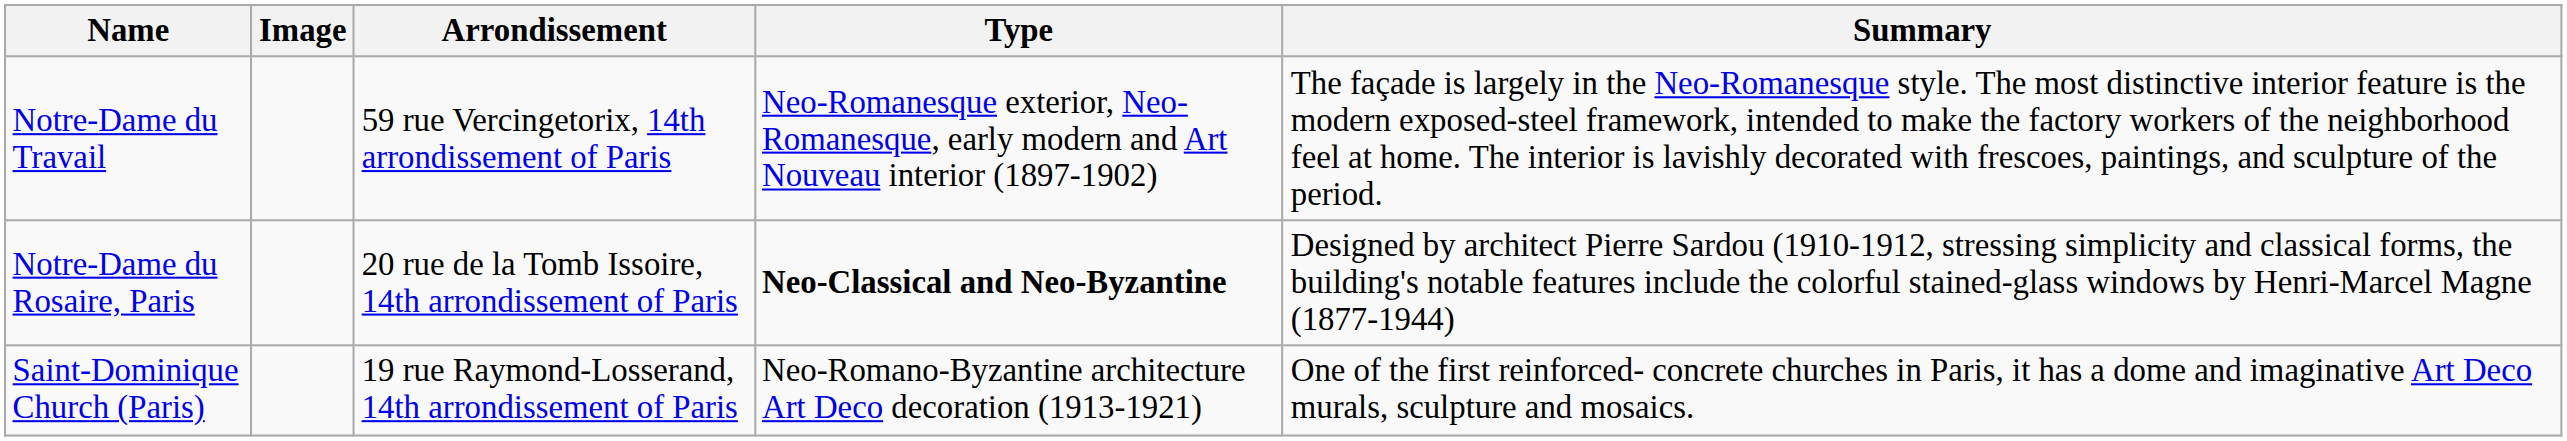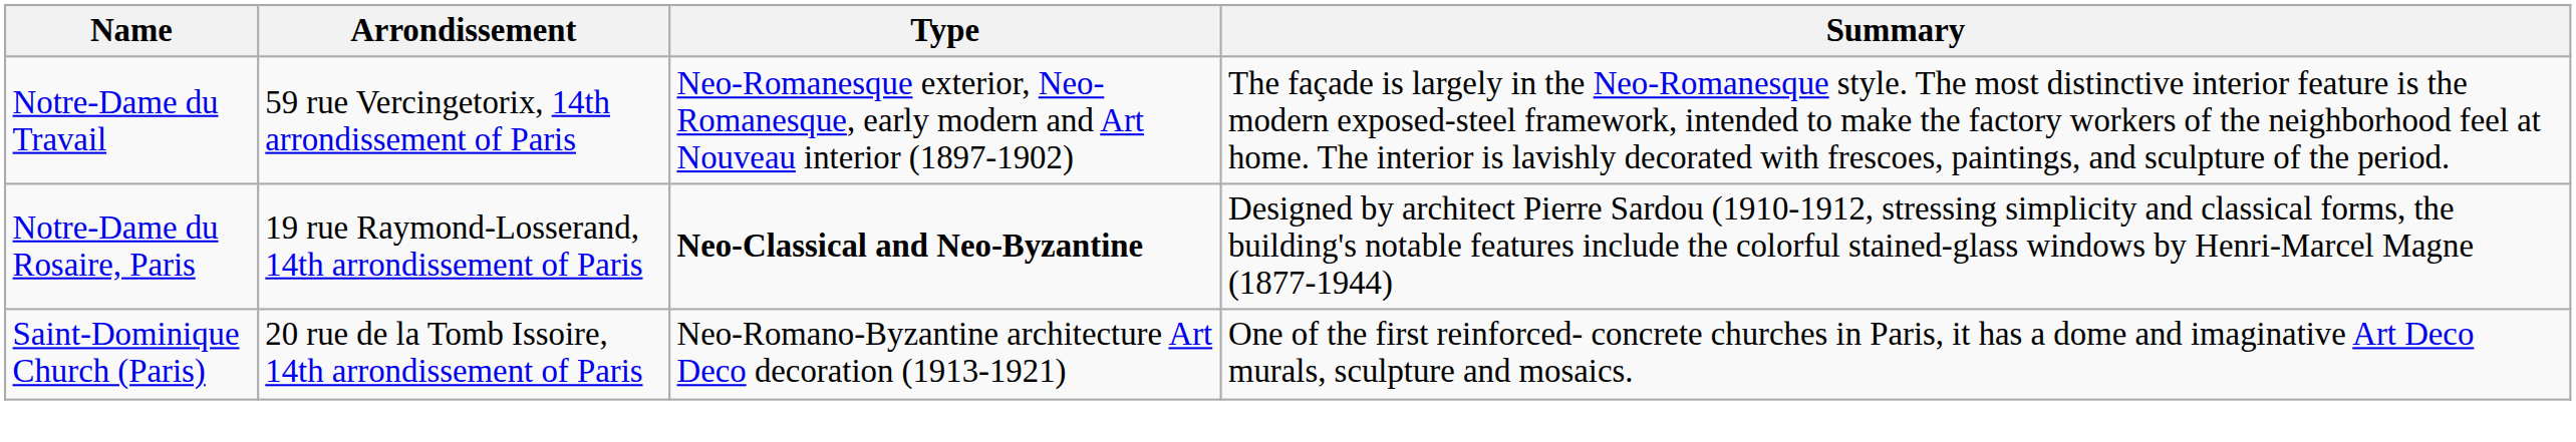 <table class="wikitable sortable">
 <tr>
 <th>Name</th>
-<th>Image</th>
 <th>Arrondissement</th>
 <th>Type</th>
 <th>Summary</th>
 </tr>
 <tr>
 <td><a href='#'>Notre-Dame du Travail</a></td>
-<td></td>
 <td>59 rue Vercingetorix, <a href='#'>14th arrondissement of Paris</a></td>
 <td><a href='#'>Neo-Romanesque</a> exterior, <a href='#'>Neo-Romanesque</a>, early modern and <a href='#'>Art Nouveau</a> interior (1897-1902)</td>
 <td>The façade is largely in the <a href='#'>Neo-Romanesque</a> style. The most distinctive interior feature is the modern exposed-steel framework, intended to make the factory workers of the neighborhood feel at home. The interior is lavishly decorated with frescoes, paintings, and sculpture of the period.</td>
 </tr>
 <tr>
 <td><a href='#'>Notre-Dame du Rosaire, Paris</a></td>
-<td></td>
-<td>20 rue de la Tomb Issoire, <a href='#'>14th arrondissement of Paris</a></td>
+<td>19 rue Raymond-Losserand,  <a href='#'>14th arrondissement of Paris</a></td>
 <td><strong>Neo-Classical and Neo-Byzantine</strong></td>
 <td>Designed by architect Pierre Sardou (1910-1912, stressing simplicity and classical forms, the building's notable features include the colorful stained-glass windows by Henri-Marcel Magne (1877-1944)</td>
 </tr>
 <tr>
 <td><a href='#'>Saint-Dominique Church (Paris)</a></td>
-<td></td>
-<td>19 rue Raymond-Losserand,  <a href='#'>14th arrondissement of Paris</a></td>
+<td>20 rue de la Tomb Issoire, <a href='#'>14th arrondissement of Paris</a></td>
 <td>Neo-Romano-Byzantine architecture <a href='#'>Art Deco</a> decoration (1913-1921)</td>
 <td>One of the first reinforced- concrete churches in Paris, it has a dome and imaginative <a href='#'>Art Deco</a> murals, sculpture and mosaics.</td>
 </tr>
 </table>
